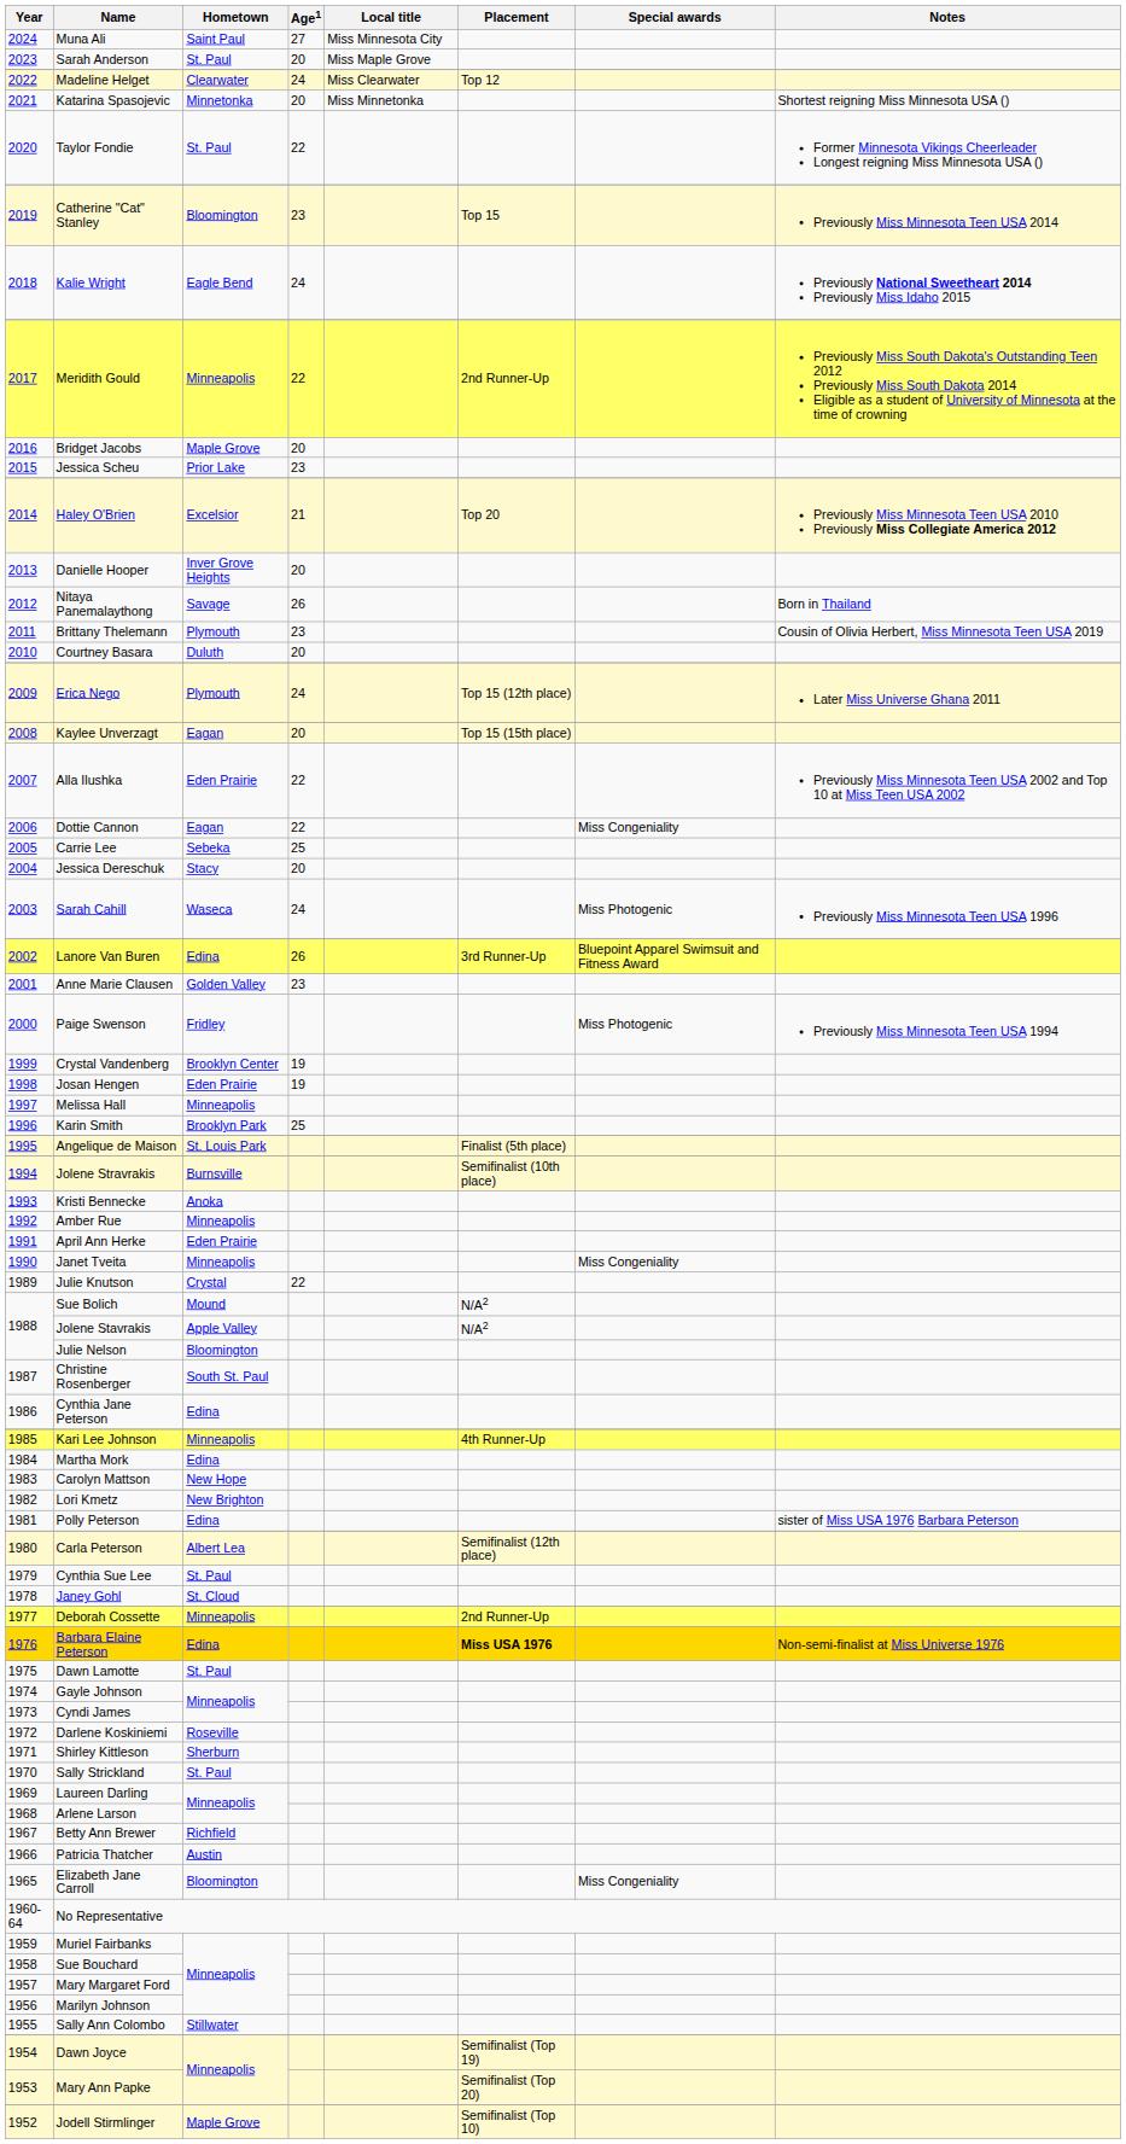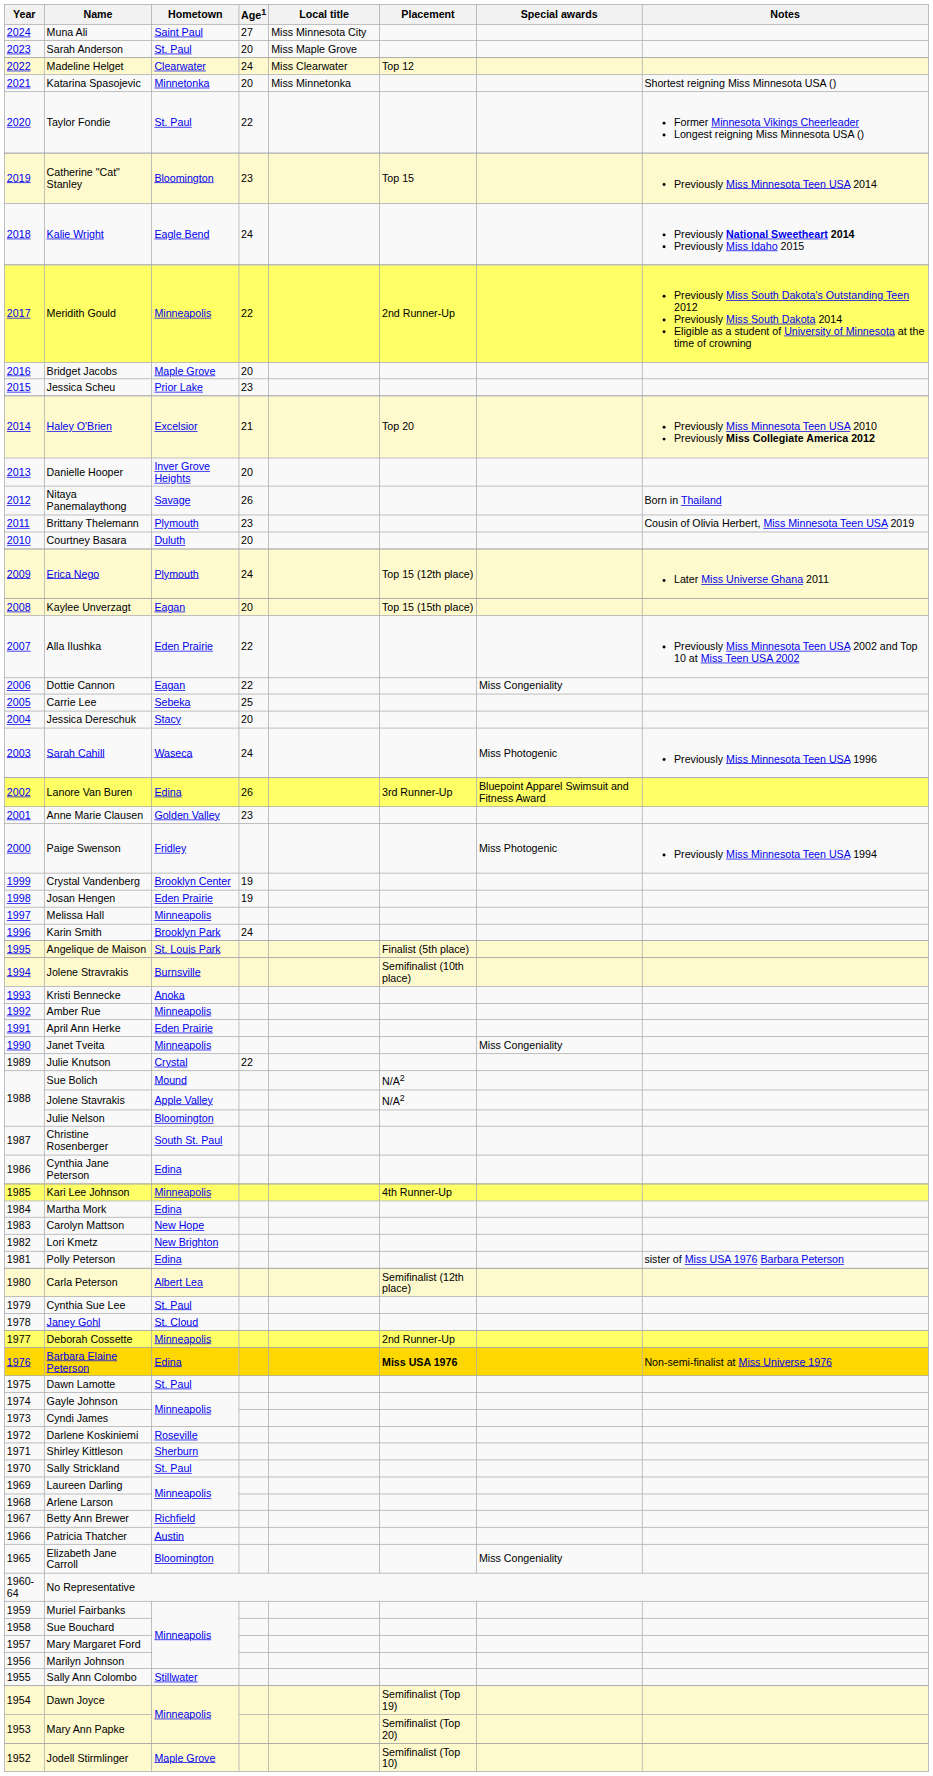 <table class="wikitable sortable"style="font-size:90%;">
 <tr bgcolor="#efefef">
 <th>Year</th>
 <th>Name</th>
 <th>Hometown</th>
 <th>Age<sup>1</sup></th>
 <th width=12%>Local title</th>
 <th data-sort-type=number>Placement</th>
 <th>Special awards</th>
 <th width=31%>Notes</th>
 </tr>
 <tr>
 <td><a href='#'>2024</a></td>
 <td>Muna Ali</td>
 <td><a href='#'>Saint Paul</a></td>
 <td>27</td>
 <td>Miss Minnesota City</td>
 <td></td>
 <td></td>
 <td></td>
 </tr>
 <tr>
 <td><a href='#'>2023</a></td>
 <td>Sarah Anderson</td>
 <td><a href='#'>St. Paul</a></td>
 <td>20</td>
 <td>Miss Maple Grove</td>
 <td></td>
 <td></td>
 <td></td>
 </tr>
 <tr>
 </tr>
 <tr style="background-color:#FFFACD;">
 <td><a href='#'>2022</a></td>
 <td>Madeline Helget</td>
 <td><a href='#'>Clearwater</a></td>
 <td>24</td>
 <td>Miss Clearwater</td>
 <td>Top 12</td>
 <td></td>
 <td></td>
 </tr>
 <tr>
 <td><a href='#'>2021</a></td>
 <td>Katarina Spasojevic</td>
 <td><a href='#'>Minnetonka</a></td>
 <td>20</td>
 <td>Miss Minnetonka</td>
 <td></td>
 <td></td>
 <td>Shortest reigning Miss Minnesota USA ()</td>
 </tr>
 <tr>
 <td><a href='#'>2020</a></td>
 <td>Taylor Fondie</td>
 <td><a href='#'>St. Paul</a></td>
 <td>22</td>
 <td></td>
 <td></td>
 <td></td>
 <td><br><ul><li>Former <a href='#'>Minnesota Vikings Cheerleader</a></li><li>Longest reigning Miss Minnesota USA ()</li></ul></td>
 </tr>
 <tr>
 </tr>
 <tr style="background-color:#FFFACD;">
 <td><a href='#'>2019</a></td>
 <td>Catherine "Cat" Stanley</td>
 <td><a href='#'>Bloomington</a></td>
 <td>23</td>
 <td></td>
 <td>Top 15</td>
 <td></td>
 <td><br><ul><li>Previously <a href='#'>Miss Minnesota Teen USA</a> 2014</li></ul></td>
 </tr>
 <tr>
 <td><a href='#'>2018</a></td>
 <td><a href='#'>Kalie Wright</a></td>
 <td><a href='#'>Eagle Bend</a></td>
 <td>24</td>
 <td></td>
 <td></td>
 <td></td>
 <td><br><ul><li>Previously <strong><a href='#'>National Sweetheart</a> 2014</strong></li><li>Previously <a href='#'>Miss Idaho</a> 2015</li></ul></td>
 </tr>
 <tr>
 </tr>
 <tr style="background-color:#FFFF66;">
 <td><a href='#'>2017</a></td>
 <td>Meridith Gould</td>
 <td><a href='#'>Minneapolis</a></td>
 <td>22</td>
 <td></td>
 <td>2nd Runner-Up</td>
 <td></td>
 <td><br><ul><li>Previously <a href='#'>Miss South Dakota's Outstanding Teen</a> 2012</li><li>Previously <a href='#'>Miss South Dakota</a> 2014</li><li>Eligible as a student of <a href='#'>University of Minnesota</a> at the time of crowning</li></ul></td>
 </tr>
 <tr>
 <td><a href='#'>2016</a></td>
 <td>Bridget Jacobs</td>
 <td><a href='#'>Maple Grove</a></td>
 <td>20</td>
 <td></td>
 <td></td>
 <td></td>
 <td></td>
 </tr>
 <tr>
 <td><a href='#'>2015</a></td>
 <td>Jessica Scheu</td>
 <td><a href='#'>Prior Lake</a></td>
 <td>23</td>
 <td></td>
 <td></td>
 <td></td>
 <td></td>
 </tr>
 <tr>
 </tr>
 <tr style="background-color:#FFFACD;">
 <td><a href='#'>2014</a></td>
 <td><a href='#'>Haley O'Brien</a></td>
 <td><a href='#'>Excelsior</a></td>
 <td>21</td>
 <td></td>
 <td data-sort-value="20">Top 20</td>
 <td></td>
 <td><br><ul><li>Previously <a href='#'>Miss Minnesota Teen USA</a> 2010</li><li>Previously <strong>Miss Collegiate America 2012</strong></li></ul></td>
 </tr>
 <tr>
 <td><a href='#'>2013</a></td>
 <td>Danielle Hooper</td>
 <td><a href='#'>Inver Grove Heights</a></td>
 <td>20</td>
 <td></td>
 <td></td>
 <td></td>
 <td></td>
 </tr>
 <tr>
 <td><a href='#'>2012</a></td>
 <td>Nitaya Panemalaythong</td>
 <td><a href='#'>Savage</a></td>
 <td>26</td>
 <td></td>
 <td></td>
 <td></td>
 <td>Born in <a href='#'>Thailand</a></td>
 </tr>
 <tr>
 <td><a href='#'>2011</a></td>
 <td>Brittany Thelemann</td>
 <td><a href='#'>Plymouth</a></td>
 <td>23</td>
 <td></td>
 <td></td>
 <td></td>
 <td>Cousin of Olivia Herbert, <a href='#'>Miss Minnesota Teen USA</a> 2019</td>
 </tr>
 <tr>
 <td><a href='#'>2010</a></td>
 <td>Courtney Basara</td>
 <td><a href='#'>Duluth</a></td>
 <td>20</td>
 <td></td>
 <td></td>
 <td></td>
 <td></td>
 </tr>
 <tr>
 </tr>
 <tr style="background-color:#FFFACD;">
 <td><a href='#'>2009</a></td>
 <td><a href='#'>Erica Nego</a></td>
 <td><a href='#'>Plymouth</a></td>
 <td>24</td>
 <td></td>
 <td data-sort-value="12">Top 15 (12th place)</td>
 <td></td>
 <td><br><ul><li>Later <a href='#'>Miss Universe Ghana</a> 2011</li></ul></td>
 </tr>
 <tr>
 </tr>
 <tr style="background-color:#FFFACD;">
 <td><a href='#'>2008</a></td>
 <td>Kaylee Unverzagt</td>
 <td><a href='#'>Eagan</a></td>
 <td>20</td>
 <td></td>
 <td data-sort-value="15">Top 15 (15th place)</td>
 <td></td>
 <td></td>
 </tr>
 <tr>
 <td><a href='#'>2007</a></td>
 <td>Alla Ilushka</td>
 <td><a href='#'>Eden Prairie</a></td>
 <td>22</td>
 <td></td>
 <td></td>
 <td></td>
 <td><br><ul><li>Previously <a href='#'>Miss Minnesota Teen USA</a> 2002 and Top 10 at <a href='#'>Miss Teen USA 2002</a></li></ul></td>
 </tr>
 <tr>
 <td><a href='#'>2006</a></td>
 <td>Dottie Cannon</td>
 <td><a href='#'>Eagan</a></td>
 <td>22</td>
 <td></td>
 <td></td>
 <td>Miss Congeniality</td>
 <td></td>
 </tr>
 <tr>
 <td><a href='#'>2005</a></td>
 <td>Carrie Lee</td>
 <td><a href='#'>Sebeka</a></td>
 <td>25</td>
 <td></td>
 <td></td>
 <td></td>
 <td></td>
 </tr>
 <tr>
 <td><a href='#'>2004</a></td>
 <td>Jessica Dereschuk</td>
 <td><a href='#'>Stacy</a></td>
 <td>20</td>
 <td></td>
 <td></td>
 <td></td>
 <td></td>
 </tr>
 <tr>
 <td><a href='#'>2003</a></td>
 <td><a href='#'>Sarah Cahill</a></td>
 <td><a href='#'>Waseca</a></td>
 <td>24</td>
 <td></td>
 <td></td>
 <td>Miss Photogenic</td>
 <td><br><ul><li>Previously <a href='#'>Miss Minnesota Teen USA</a> 1996</li></ul></td>
 </tr>
 <tr>
 </tr>
 <tr style="background-color:#FFFF66;">
 <td><a href='#'>2002</a></td>
 <td>Lanore Van Buren</td>
 <td><a href='#'>Edina</a></td>
 <td>26</td>
 <td></td>
 <td data-sort-value="4">3rd Runner-Up</td>
 <td>Bluepoint Apparel Swimsuit and Fitness Award</td>
 <td></td>
 </tr>
 <tr>
 <td><a href='#'>2001</a></td>
 <td>Anne Marie Clausen</td>
 <td><a href='#'>Golden Valley</a></td>
 <td>23</td>
 <td></td>
 <td></td>
 <td></td>
 <td></td>
 </tr>
 <tr>
 <td><a href='#'>2000</a></td>
 <td>Paige Swenson</td>
 <td><a href='#'>Fridley</a></td>
 <td></td>
 <td></td>
 <td></td>
 <td>Miss Photogenic</td>
 <td><br><ul><li>Previously <a href='#'>Miss Minnesota Teen USA</a> 1994</li></ul></td>
 </tr>
 <tr>
 <td><a href='#'>1999</a></td>
 <td>Crystal Vandenberg</td>
 <td><a href='#'>Brooklyn Center</a></td>
 <td>19</td>
 <td></td>
 <td></td>
 <td></td>
 <td></td>
 </tr>
 <tr>
 <td><a href='#'>1998</a></td>
 <td>Josan Hengen</td>
 <td><a href='#'>Eden Prairie</a></td>
 <td>19</td>
 <td></td>
 <td></td>
 <td></td>
 <td></td>
 </tr>
 <tr>
 <td><a href='#'>1997</a></td>
 <td>Melissa Hall</td>
 <td><a href='#'>Minneapolis</a></td>
 <td></td>
 <td></td>
 <td></td>
 <td></td>
 <td></td>
 </tr>
 <tr>
 <td><a href='#'>1996</a></td>
 <td>Karin Smith</td>
 <td><a href='#'>Brooklyn Park</a></td>
-<td>25</td>
+<td>24</td>
 <td></td>
 <td></td>
 <td></td>
 <td></td>
 </tr>
 <tr>
 </tr>
 <tr style="background-color:#FFFACD;">
 <td><a href='#'>1995</a></td>
 <td>Angelique de Maison</td>
 <td><a href='#'>St. Louis Park</a></td>
 <td></td>
 <td></td>
 <td data-sort-value="5">Finalist (5th place)</td>
 <td></td>
 <td></td>
 </tr>
 <tr>
 </tr>
 <tr style="background-color:#FFFACD;">
 <td><a href='#'>1994</a></td>
 <td>Jolene Stravrakis</td>
 <td><a href='#'>Burnsville</a></td>
 <td></td>
 <td></td>
 <td data-sort-value="10">Semifinalist (10th place)</td>
 <td></td>
 <td></td>
 </tr>
 <tr>
 <td><a href='#'>1993</a></td>
 <td>Kristi Bennecke</td>
 <td><a href='#'>Anoka</a></td>
 <td></td>
 <td></td>
 <td></td>
 <td></td>
 <td></td>
 </tr>
 <tr>
 <td><a href='#'>1992</a></td>
 <td>Amber Rue</td>
 <td><a href='#'>Minneapolis</a></td>
 <td></td>
 <td></td>
 <td></td>
 <td></td>
 <td></td>
 </tr>
 <tr>
 <td><a href='#'>1991</a></td>
 <td>April Ann Herke</td>
 <td><a href='#'>Eden Prairie</a></td>
 <td></td>
 <td></td>
 <td></td>
 <td></td>
 <td></td>
 </tr>
 <tr>
 <td><a href='#'>1990</a></td>
 <td>Janet Tveita</td>
 <td><a href='#'>Minneapolis</a></td>
 <td></td>
 <td></td>
 <td></td>
 <td>Miss Congeniality</td>
 <td></td>
 </tr>
 <tr>
 <td>1989</td>
 <td>Julie Knutson</td>
 <td><a href='#'>Crystal</a></td>
 <td>22</td>
 <td></td>
 <td></td>
 <td></td>
 <td></td>
 </tr>
 <tr>
 <td rowspan=3>1988</td>
 <td>Sue Bolich</td>
 <td><a href='#'>Mound</a></td>
 <td></td>
 <td></td>
 <td>N/A<sup>2</sup></td>
 <td></td>
 <td></td>
 </tr>
 <tr>
 <td>Jolene Stavrakis</td>
 <td><a href='#'>Apple Valley</a></td>
 <td></td>
 <td></td>
 <td>N/A<sup>2</sup></td>
 <td></td>
 <td></td>
 </tr>
 <tr>
 <td>Julie Nelson</td>
 <td><a href='#'>Bloomington</a></td>
 <td></td>
 <td></td>
 <td></td>
 <td></td>
 <td></td>
 </tr>
 <tr>
 <td>1987</td>
 <td>Christine Rosenberger</td>
 <td><a href='#'>South St. Paul</a></td>
 <td></td>
 <td></td>
 <td></td>
 <td></td>
 <td></td>
 </tr>
 <tr>
 <td>1986</td>
 <td>Cynthia Jane Peterson</td>
 <td><a href='#'>Edina</a></td>
 <td></td>
 <td></td>
 <td></td>
 <td></td>
 <td></td>
 </tr>
 <tr>
 </tr>
 <tr style="background-color:#FFFF66;">
 <td>1985</td>
 <td>Kari Lee Johnson</td>
 <td><a href='#'>Minneapolis</a></td>
 <td></td>
 <td></td>
 <td data-sort-value="5">4th Runner-Up</td>
 <td></td>
 <td></td>
 </tr>
 <tr>
 <td>1984</td>
 <td>Martha Mork</td>
 <td><a href='#'>Edina</a></td>
 <td></td>
 <td></td>
 <td></td>
 <td></td>
 <td></td>
 </tr>
 <tr>
 <td>1983</td>
 <td>Carolyn Mattson</td>
 <td><a href='#'>New Hope</a></td>
 <td></td>
 <td></td>
 <td></td>
 <td></td>
 <td></td>
 </tr>
 <tr>
 <td>1982</td>
 <td>Lori Kmetz</td>
 <td><a href='#'>New Brighton</a></td>
 <td></td>
 <td></td>
 <td></td>
 <td></td>
 <td></td>
 </tr>
 <tr>
 <td>1981</td>
 <td>Polly Peterson</td>
 <td><a href='#'>Edina</a></td>
 <td></td>
 <td></td>
 <td></td>
 <td></td>
 <td>sister of <a href='#'>Miss USA 1976</a> <a href='#'>Barbara Peterson</a></td>
 </tr>
 <tr>
 </tr>
 <tr style="background-color:#FFFACD;">
 <td>1980</td>
 <td>Carla Peterson</td>
 <td><a href='#'>Albert Lea</a></td>
 <td></td>
 <td></td>
 <td data-sort-value="12">Semifinalist (12th place)</td>
 <td></td>
 <td></td>
 </tr>
 <tr>
 <td>1979</td>
 <td>Cynthia Sue Lee</td>
 <td><a href='#'>St. Paul</a></td>
 <td></td>
 <td></td>
 <td></td>
 <td></td>
 <td></td>
 </tr>
 <tr>
 <td>1978</td>
 <td><a href='#'>Janey Gohl</a></td>
 <td><a href='#'>St. Cloud</a></td>
 <td></td>
 <td></td>
 <td></td>
 <td></td>
 <td></td>
 </tr>
 <tr>
 </tr>
 <tr style="background-color:#FFFF66;">
 <td>1977</td>
 <td>Deborah Cossette</td>
 <td><a href='#'>Minneapolis</a></td>
 <td></td>
 <td></td>
 <td data-sort-value="3">2nd Runner-Up</td>
 <td></td>
 <td></td>
 </tr>
 <tr>
 </tr>
 <tr style="background-color:GOLD;">
 <td><a href='#'>1976</a></td>
 <td><a href='#'>Barbara Elaine Peterson</a></td>
 <td><a href='#'>Edina</a></td>
 <td></td>
 <td></td>
 <td data-sort-value="1"><strong>Miss USA 1976</strong></td>
 <td></td>
 <td>Non-semi-finalist at <a href='#'>Miss Universe 1976</a></td>
 </tr>
 <tr>
 <td>1975</td>
 <td>Dawn Lamotte</td>
 <td><a href='#'>St. Paul</a></td>
 <td></td>
 <td></td>
 <td></td>
 <td></td>
 <td></td>
 </tr>
 <tr>
 <td>1974</td>
 <td>Gayle Johnson</td>
 <td rowspan="2"><a href='#'>Minneapolis</a></td>
 <td></td>
 <td></td>
 <td></td>
 <td></td>
 <td></td>
 </tr>
 <tr>
 <td>1973</td>
 <td>Cyndi James</td>
 <td></td>
 <td></td>
 <td></td>
 <td></td>
 <td></td>
 </tr>
 <tr>
 <td>1972</td>
 <td>Darlene Koskiniemi</td>
 <td><a href='#'>Roseville</a></td>
 <td></td>
 <td></td>
 <td></td>
 <td></td>
 <td></td>
 </tr>
 <tr>
 <td>1971</td>
 <td>Shirley Kittleson</td>
 <td><a href='#'>Sherburn</a></td>
 <td></td>
 <td></td>
 <td></td>
 <td></td>
 <td></td>
 </tr>
 <tr>
 <td>1970</td>
 <td>Sally Strickland</td>
 <td><a href='#'>St. Paul</a></td>
 <td></td>
 <td></td>
 <td></td>
 <td></td>
 <td></td>
 </tr>
 <tr>
 <td>1969</td>
 <td>Laureen Darling</td>
 <td rowspan="2"><a href='#'>Minneapolis</a></td>
 <td></td>
 <td></td>
 <td></td>
 <td></td>
 <td></td>
 </tr>
 <tr>
 <td>1968</td>
 <td>Arlene Larson</td>
 <td></td>
 <td></td>
 <td></td>
 <td></td>
 <td></td>
 </tr>
 <tr>
 <td>1967</td>
 <td>Betty Ann Brewer</td>
 <td><a href='#'>Richfield</a></td>
 <td></td>
 <td></td>
 <td></td>
 <td></td>
 <td></td>
 </tr>
 <tr>
 <td>1966</td>
 <td>Patricia Thatcher</td>
 <td><a href='#'>Austin</a></td>
 <td></td>
 <td></td>
 <td></td>
 <td></td>
 <td></td>
 </tr>
 <tr>
 <td>1965</td>
 <td>Elizabeth Jane Carroll</td>
 <td><a href='#'>Bloomington</a></td>
 <td></td>
 <td></td>
 <td></td>
 <td>Miss Congeniality</td>
 <td></td>
 </tr>
 <tr>
 <td>1960-64</td>
 <td colspan=7>No Representative</td>
 </tr>
 <tr>
 <td>1959</td>
 <td>Muriel Fairbanks</td>
 <td rowspan="4"><a href='#'>Minneapolis</a></td>
 <td></td>
 <td></td>
 <td></td>
 <td></td>
 <td></td>
 </tr>
 <tr>
 <td>1958</td>
 <td>Sue Bouchard</td>
 <td></td>
 <td></td>
 <td></td>
 <td></td>
 <td></td>
 </tr>
 <tr>
 <td>1957</td>
 <td>Mary Margaret Ford</td>
 <td></td>
 <td></td>
 <td></td>
 <td></td>
 <td></td>
 </tr>
 <tr>
 <td>1956</td>
 <td>Marilyn Johnson</td>
 <td></td>
 <td></td>
 <td></td>
 <td></td>
 <td></td>
 </tr>
 <tr>
 <td>1955</td>
 <td>Sally Ann Colombo</td>
 <td><a href='#'>Stillwater</a></td>
 <td></td>
 <td></td>
 <td></td>
 <td></td>
 <td></td>
 </tr>
 <tr>
 </tr>
 <tr style="background-color:#FFFACD;">
 <td>1954</td>
 <td>Dawn Joyce</td>
 <td rowspan="2"><a href='#'>Minneapolis</a></td>
 <td></td>
 <td></td>
 <td data-sort-value="19">Semifinalist (Top 19)</td>
 <td></td>
 <td></td>
 </tr>
 <tr style="background-color:#FFFACD;">
 <td>1953</td>
 <td>Mary Ann Papke</td>
 <td></td>
 <td></td>
 <td data-sort-value="20">Semifinalist (Top 20)</td>
 <td></td>
 <td></td>
 </tr>
 <tr>
 </tr>
 <tr style="background-color:#FFFACD;">
 <td>1952</td>
 <td>Jodell Stirmlinger</td>
 <td><a href='#'>Maple Grove</a></td>
 <td></td>
 <td></td>
 <td data-sort-value="10">Semifinalist (Top 10)</td>
 <td></td>
 <td></td>
 </tr>
 </table>
